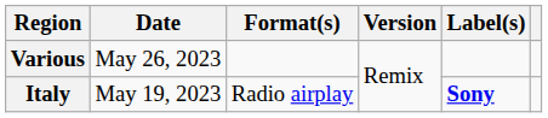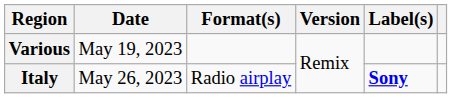 <table class="wikitable plainrowheaders">
 <tr>
 <th scope="col">Region</th>
 <th scope="col">Date</th>
 <th scope="col">Format(s)</th>
 <th scope="col">Version</th>
 <th scope="col">Label(s)</th>
 <th scope="col"></th>
 </tr>
 <tr>
 <th scope="row">Various</th>
-<td>May 26, 2023</td>
+<td>May 19, 2023</td>
 <td></td>
 <td rowspan="2">Remix</td>
 <td></td>
 <td align="center"></td>
 </tr>
 <tr>
 <th scope="row">Italy</th>
-<td>May 19, 2023</td>
+<td>May 26, 2023</td>
 <td>Radio <a href='#'>airplay</a></td>
 <td><strong><a href='#'>Sony</a></strong></td>
 <td align="center"></td>
 </tr>
 </table>
